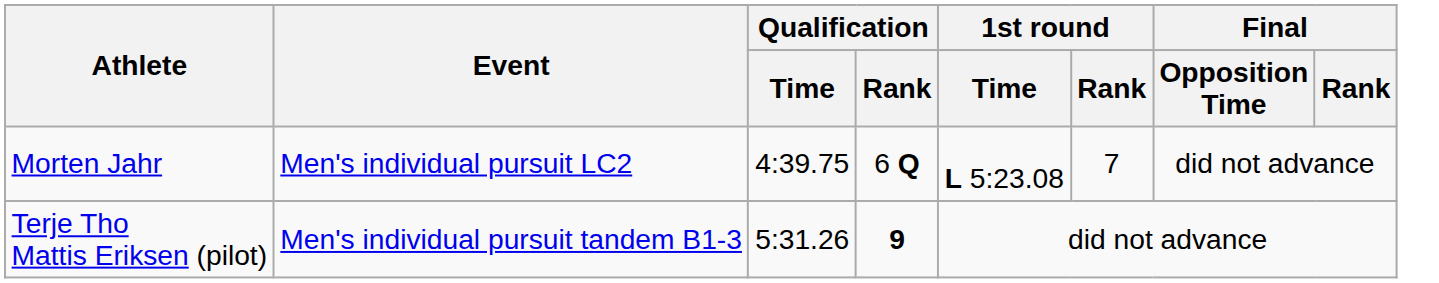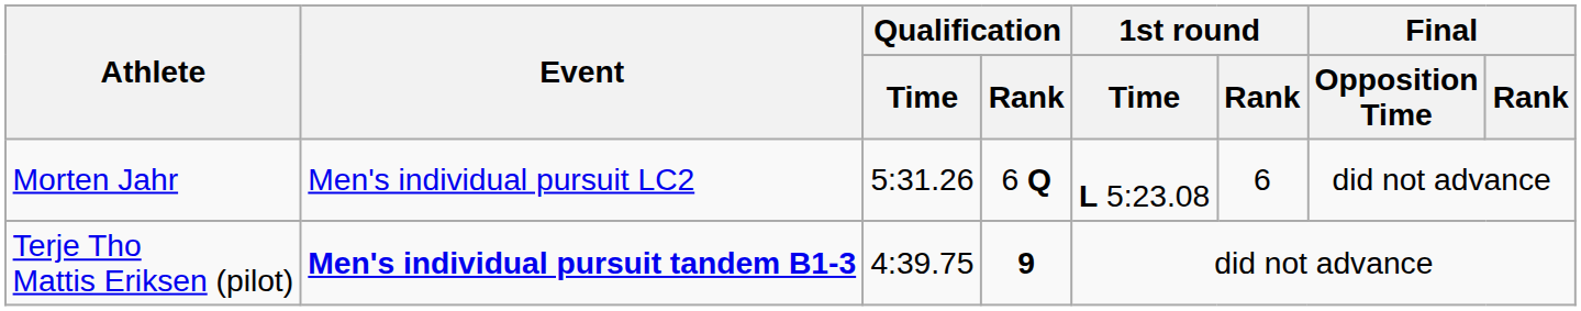 <table class=wikitable style="font-size:90%">
 <tr>
 <th rowspan="2">Athlete</th>
 <th rowspan="2">Event</th>
 <th colspan="2">Qualification</th>
 <th colspan="2">1st round</th>
 <th colspan="2">Final</th>
 </tr>
 <tr>
 <th>Time</th>
 <th>Rank</th>
 <th>Time</th>
 <th>Rank</th>
 <th>Opposition<br>Time</th>
 <th>Rank</th>
 </tr>
 <tr>
 <td><a href='#'>Morten Jahr</a></td>
 <td><a href='#'>Men's individual pursuit LC2</a></td>
-<td align="center">4:39.75</td>
+<td align="center">5:31.26</td>
 <td align="center">6 <strong>Q</strong></td>
 <td align="center"> <br><strong>L</strong> 5:23.08</td>
-<td align="center">7</td>
+<td align="center">6</td>
 <td align="center" colspan="2">did not advance</td>
 </tr>
 <tr>
 <td><a href='#'>Terje Tho</a><br> <a href='#'>Mattis Eriksen</a> (pilot)</td>
-<td><a href='#'>Men's individual pursuit tandem B1-3</a></td>
-<td align="center">5:31.26</td>
+<td><strong><a href='#'>Men's individual pursuit tandem B1-3</a></strong></td>
+<td align="center">4:39.75</td>
 <td align="center"><strong>9</strong></td>
 <td align="center" colspan="4">did not advance</td>
 </tr>
 </table>
